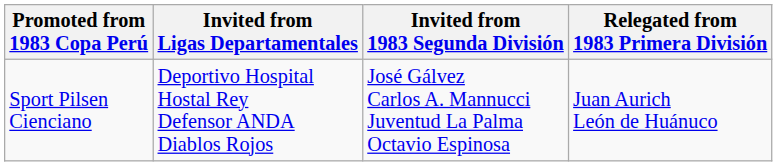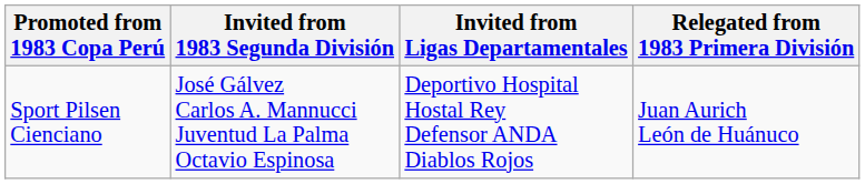 <table class="wikitable">
 <tr>
 <th>Promoted from<br><a href='#'>1983 Copa Perú</a></th>
+<th>Invited from<br><a href='#'>1983 Segunda División</a></th>
 <th>Invited from<br><a href='#'>Ligas Departamentales</a></th>
-<th>Invited from<br><a href='#'>1983 Segunda División</a></th>
 <th>Relegated from<br><a href='#'>1983 Primera División</a></th>
 </tr>
 <tr>
 <td> <a href='#'>Sport Pilsen</a> <br> <a href='#'>Cienciano</a> </td>
+<td> <a href='#'>José Gálvez</a> <br> <a href='#'>Carlos A. Mannucci</a> <br> <a href='#'>Juventud La Palma</a> <br> <a href='#'>Octavio Espinosa</a> </td>
 <td> <a href='#'>Deportivo Hospital</a> <br> <a href='#'>Hostal Rey</a> <br> <a href='#'>Defensor ANDA</a> <br> <a href='#'>Diablos Rojos</a> </td>
-<td> <a href='#'>José Gálvez</a> <br> <a href='#'>Carlos A. Mannucci</a> <br> <a href='#'>Juventud La Palma</a> <br> <a href='#'>Octavio Espinosa</a> </td>
 <td> <a href='#'>Juan Aurich</a> <br> <a href='#'>León de Huánuco</a> </td>
 </tr>
 </table>
